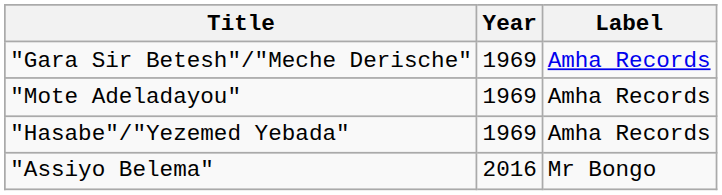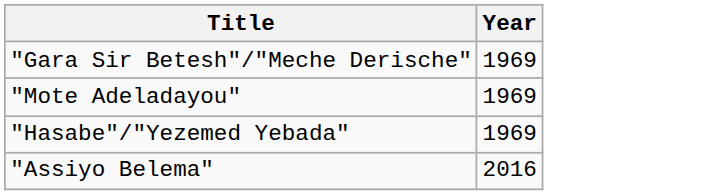 <table class="wikitable">
 <tr>
 <th>Title</th>
 <th>Year</th>
-<th>Label</th>
 </tr>
 <tr>
 <td>"Gara Sir Betesh"/"Meche Derische"</td>
 <td>1969</td>
-<td><a href='#'>Amha Records</a></td>
 </tr>
 <tr>
 <td>"Mote Adeladayou"</td>
 <td>1969</td>
-<td>Amha Records</td>
 </tr>
 <tr>
 <td>"Hasabe"/"Yezemed Yebada"</td>
 <td>1969</td>
-<td>Amha Records</td>
 </tr>
 <tr>
 <td>"Assiyo Belema"</td>
 <td>2016</td>
-<td>Mr Bongo</td>
 </tr>
 </table>
